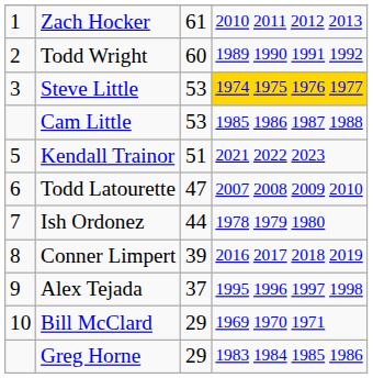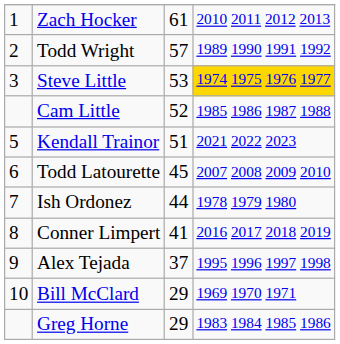 <table class="wikitable">
 <tr>
 </tr>
 <tr>
 <td>1</td>
 <td><a href='#'>Zach Hocker</a></td>
 <td>61</td>
 <td style="font-size:80%;"><a href='#'>2010</a> <a href='#'>2011</a> <a href='#'>2012</a> <a href='#'>2013</a></td>
 </tr>
 <tr>
 <td>2</td>
 <td>Todd Wright</td>
-<td>60</td>
+<td>57</td>
 <td style="font-size:80%;"><a href='#'>1989</a> <a href='#'>1990</a> <a href='#'>1991</a> <a href='#'>1992</a></td>
 </tr>
 <tr>
 <td>3</td>
 <td><a href='#'>Steve Little</a></td>
 <td>53</td>
 <td style="background: gold; font-size:80%;"><a href='#'>1974</a> <a href='#'>1975</a> <a href='#'>1976</a> <a href='#'>1977</a></td>
 </tr>
 <tr>
 <td></td>
 <td><a href='#'>Cam Little</a></td>
-<td>53</td>
+<td>52</td>
 <td style="font-size:80%;"><a href='#'>1985</a> <a href='#'>1986</a> <a href='#'>1987</a> <a href='#'>1988</a></td>
 </tr>
 <tr>
 <td>5</td>
 <td><a href='#'>Kendall Trainor</a></td>
 <td>51</td>
 <td style="font-size:80%;"><a href='#'>2021</a> <a href='#'>2022</a> <a href='#'>2023</a></td>
 </tr>
 <tr>
 <td>6</td>
 <td>Todd Latourette</td>
-<td>47</td>
+<td>45</td>
 <td style="font-size:80%;"><a href='#'>2007</a> <a href='#'>2008</a> <a href='#'>2009</a> <a href='#'>2010</a></td>
 </tr>
 <tr>
 <td>7</td>
 <td>Ish Ordonez</td>
 <td>44</td>
 <td style="font-size:80%;"><a href='#'>1978</a> <a href='#'>1979</a> <a href='#'>1980</a></td>
 </tr>
 <tr>
 <td>8</td>
 <td>Conner Limpert</td>
-<td>39</td>
+<td>41</td>
 <td style="font-size:80%;"><a href='#'>2016</a> <a href='#'>2017</a> <a href='#'>2018</a> <a href='#'>2019</a></td>
 </tr>
 <tr>
 <td>9</td>
 <td>Alex Tejada</td>
 <td>37</td>
 <td style="font-size:80%;"><a href='#'>1995</a> <a href='#'>1996</a> <a href='#'>1997</a> <a href='#'>1998</a></td>
 </tr>
 <tr>
 <td>10</td>
 <td><a href='#'>Bill McClard</a></td>
 <td>29</td>
 <td style="font-size:80%;"><a href='#'>1969</a> <a href='#'>1970</a> <a href='#'>1971</a></td>
 </tr>
 <tr>
 <td></td>
 <td><a href='#'>Greg Horne</a></td>
 <td>29</td>
 <td style="font-size:80%;"><a href='#'>1983</a> <a href='#'>1984</a> <a href='#'>1985</a> <a href='#'>1986</a></td>
 </tr>
 </table>
